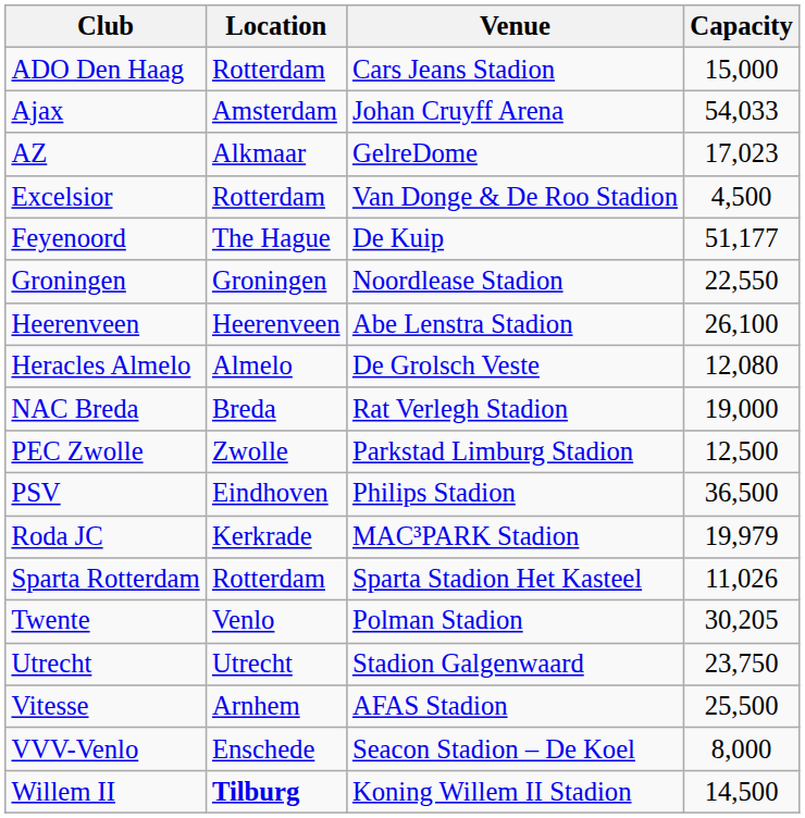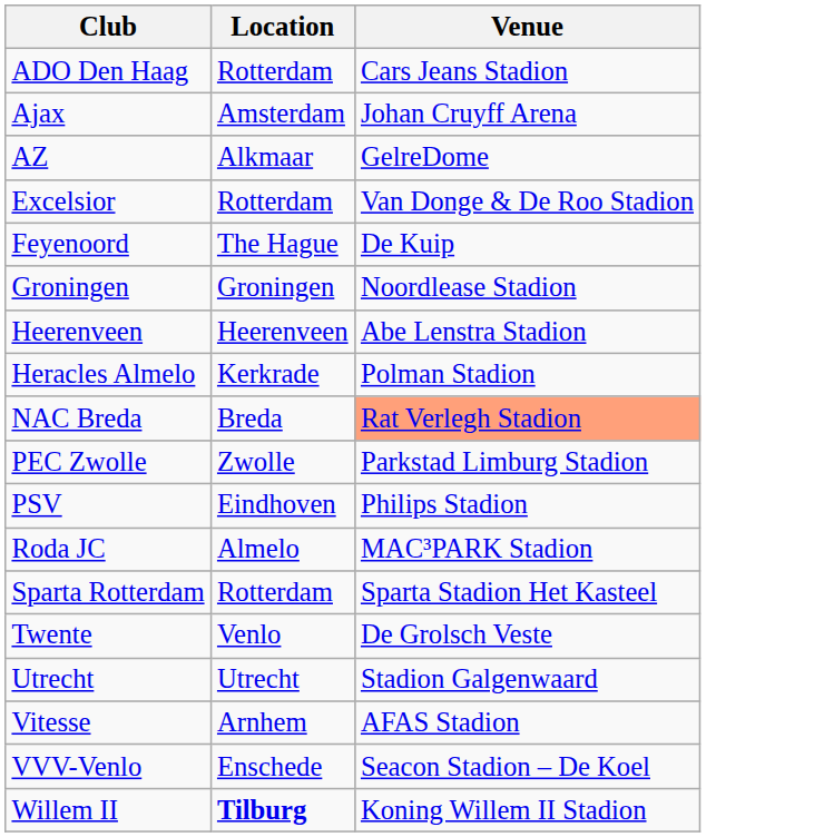 <table class="wikitable sortable">
 <tr>
 <th>Club</th>
 <th>Location</th>
 <th>Venue</th>
-<th>Capacity</th>
 </tr>
 <tr>
 <td><a href='#'>ADO Den Haag</a></td>
 <td><a href='#'>Rotterdam</a></td>
 <td><a href='#'>Cars Jeans Stadion</a></td>
-<td align="center">15,000</td>
 </tr>
 <tr>
 <td><a href='#'>Ajax</a></td>
 <td><a href='#'>Amsterdam</a></td>
 <td><a href='#'>Johan Cruyff Arena</a></td>
-<td align="center">54,033</td>
 </tr>
 <tr>
 <td><a href='#'>AZ</a></td>
 <td><a href='#'>Alkmaar</a></td>
 <td><a href='#'>GelreDome</a></td>
-<td align="center">17,023</td>
 </tr>
 <tr>
 <td><a href='#'>Excelsior</a></td>
 <td><a href='#'>Rotterdam</a></td>
 <td><a href='#'>Van Donge & De Roo Stadion</a></td>
-<td align="center">4,500</td>
 </tr>
 <tr>
 <td><a href='#'>Feyenoord</a></td>
 <td><a href='#'>The Hague</a></td>
 <td><a href='#'>De Kuip</a></td>
-<td align="center">51,177</td>
 </tr>
 <tr>
 <td><a href='#'>Groningen</a></td>
 <td><a href='#'>Groningen</a></td>
 <td><a href='#'>Noordlease Stadion</a></td>
-<td align="center">22,550</td>
 </tr>
 <tr>
 <td><a href='#'>Heerenveen</a></td>
 <td><a href='#'>Heerenveen</a></td>
 <td><a href='#'>Abe Lenstra Stadion</a></td>
-<td align="center">26,100</td>
 </tr>
 <tr>
 <td><a href='#'>Heracles Almelo</a></td>
-<td><a href='#'>Almelo</a></td>
-<td><a href='#'>De Grolsch Veste</a></td>
-<td align="center">12,080</td>
+<td><a href='#'>Kerkrade</a></td>
+<td><a href='#'>Polman Stadion</a></td>
 </tr>
 <tr>
 <td><a href='#'>NAC Breda</a></td>
 <td><a href='#'>Breda</a></td>
-<td><a href='#'>Rat Verlegh Stadion</a></td>
-<td align="center">19,000</td>
+<td style="background: lightsalmon;"><a href='#'>Rat Verlegh Stadion</a></td>
 </tr>
 <tr>
 <td><a href='#'>PEC Zwolle</a></td>
 <td><a href='#'>Zwolle</a></td>
 <td><a href='#'>Parkstad Limburg Stadion</a></td>
-<td align="center">12,500</td>
 </tr>
 <tr>
 <td><a href='#'>PSV</a></td>
 <td><a href='#'>Eindhoven</a></td>
 <td><a href='#'>Philips Stadion</a></td>
-<td align="center">36,500</td>
 </tr>
 <tr>
 <td><a href='#'>Roda JC</a></td>
-<td><a href='#'>Kerkrade</a></td>
+<td><a href='#'>Almelo</a></td>
 <td><a href='#'>MAC³PARK Stadion</a></td>
-<td align="center">19,979</td>
 </tr>
 <tr>
 <td><a href='#'>Sparta Rotterdam</a></td>
 <td><a href='#'>Rotterdam</a></td>
 <td><a href='#'>Sparta Stadion Het Kasteel</a></td>
-<td align="center">11,026</td>
 </tr>
 <tr>
 <td><a href='#'>Twente</a></td>
 <td><a href='#'>Venlo</a></td>
-<td><a href='#'>Polman Stadion</a></td>
-<td align="center">30,205</td>
+<td><a href='#'>De Grolsch Veste</a></td>
 </tr>
 <tr>
 <td><a href='#'>Utrecht</a></td>
 <td><a href='#'>Utrecht</a></td>
 <td><a href='#'>Stadion Galgenwaard</a></td>
-<td align="center">23,750</td>
 </tr>
 <tr>
 <td><a href='#'>Vitesse</a></td>
 <td><a href='#'>Arnhem</a></td>
 <td><a href='#'>AFAS Stadion</a></td>
-<td align="center">25,500</td>
 </tr>
 <tr>
 <td><a href='#'>VVV-Venlo</a></td>
 <td><a href='#'>Enschede</a></td>
 <td><a href='#'>Seacon Stadion – De Koel</a></td>
-<td align="center">8,000</td>
 </tr>
 <tr>
 <td><a href='#'>Willem II</a></td>
 <td><strong><a href='#'>Tilburg</a></strong></td>
 <td><a href='#'>Koning Willem II Stadion</a></td>
-<td align="center">14,500</td>
 </tr>
 </table>
